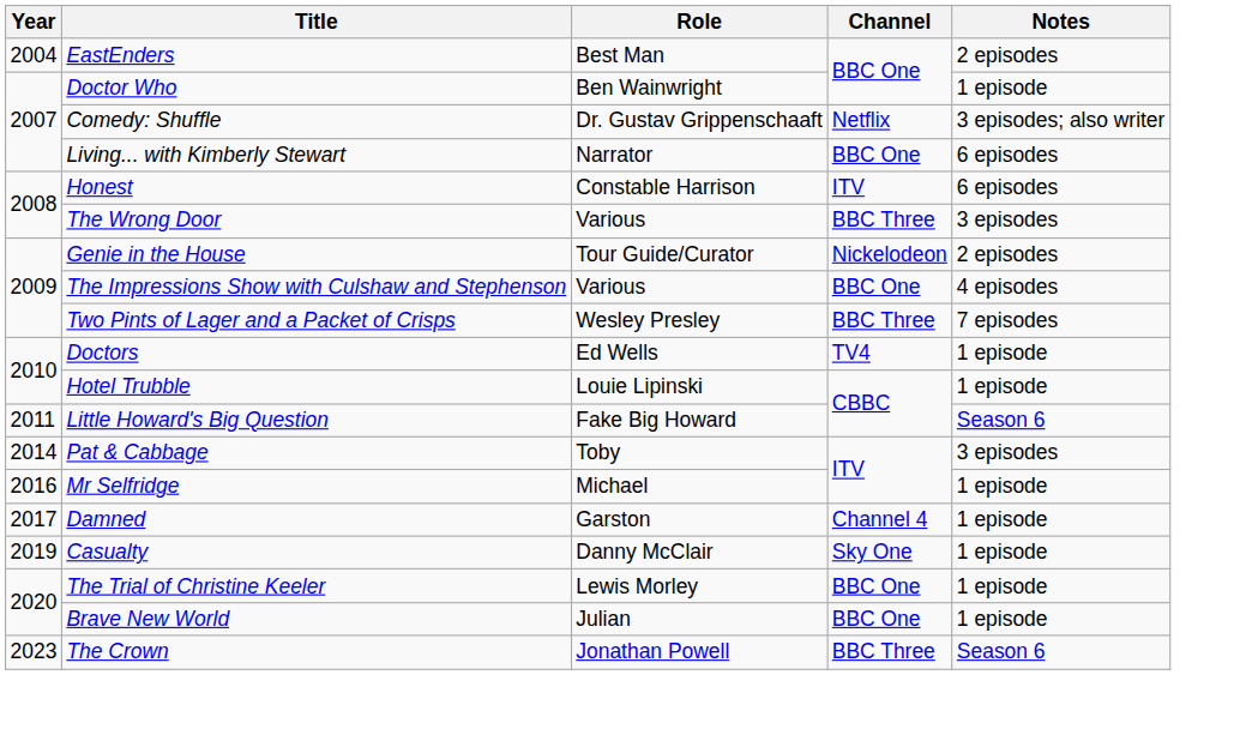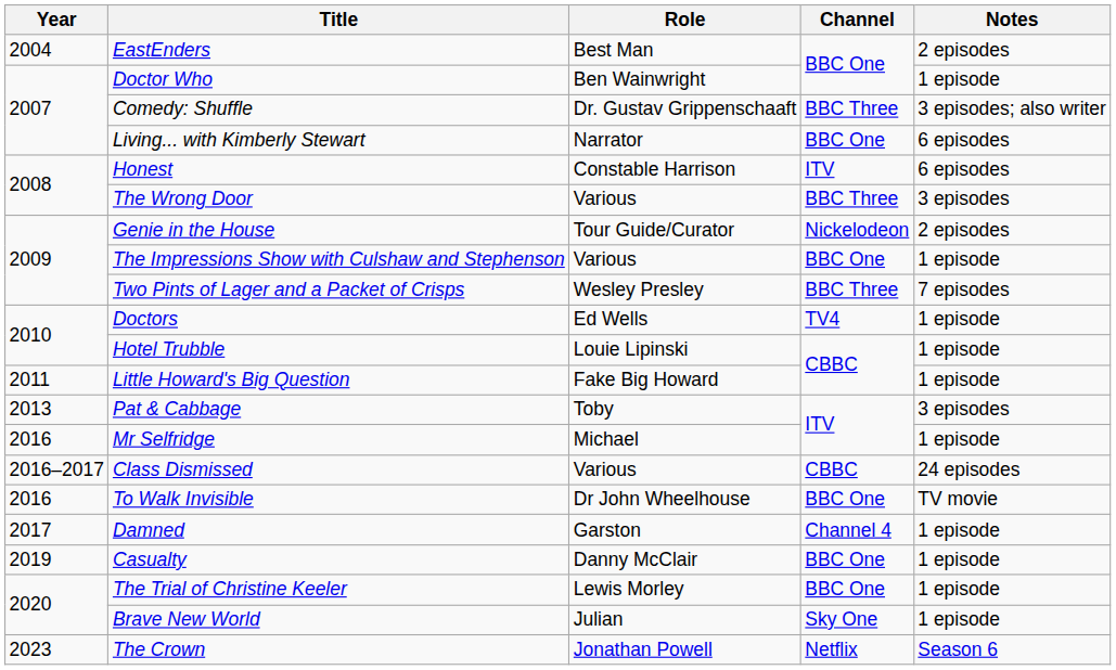 <table class="wikitable">
 <tr>
 <th>Year</th>
 <th>Title</th>
 <th>Role</th>
 <th>Channel</th>
 <th>Notes</th>
 </tr>
 <tr>
 <td>2004</td>
 <td><em><a href='#'>EastEnders</a></em></td>
 <td>Best Man</td>
 <td rowspan="2"><a href='#'>BBC One</a></td>
 <td>2 episodes</td>
 </tr>
 <tr>
 <td rowspan="3">2007</td>
 <td><em><a href='#'>Doctor Who</a></em></td>
 <td>Ben Wainwright</td>
 <td>1 episode</td>
 </tr>
 <tr>
 <td><em>Comedy: Shuffle</em></td>
 <td>Dr. Gustav Grippenschaaft</td>
-<td><a href='#'>Netflix</a></td>
+<td><a href='#'>BBC Three</a></td>
 <td>3 episodes; also writer</td>
 </tr>
 <tr>
 <td><em>Living... with Kimberly Stewart</em></td>
 <td>Narrator</td>
 <td><a href='#'>BBC One</a></td>
 <td>6 episodes</td>
 </tr>
 <tr>
 <td rowspan="2">2008</td>
 <td><em><a href='#'>Honest</a></em></td>
 <td>Constable Harrison</td>
 <td><a href='#'>ITV</a></td>
 <td>6 episodes</td>
 </tr>
 <tr>
 <td><em><a href='#'>The Wrong Door</a></em></td>
 <td>Various</td>
 <td><a href='#'>BBC Three</a></td>
 <td>3 episodes</td>
 </tr>
 <tr>
 <td rowspan="3">2009</td>
 <td><em><a href='#'>Genie in the House</a></em></td>
 <td>Tour Guide/Curator</td>
 <td><a href='#'>Nickelodeon</a></td>
 <td>2 episodes</td>
 </tr>
 <tr>
 <td><em><a href='#'>The Impressions Show with Culshaw and Stephenson</a></em></td>
 <td>Various</td>
 <td><a href='#'>BBC One</a></td>
-<td>4 episodes</td>
+<td>1 episode</td>
 </tr>
 <tr>
 <td><em><a href='#'>Two Pints of Lager and a Packet of Crisps</a></em></td>
 <td>Wesley Presley</td>
 <td><a href='#'>BBC Three</a></td>
 <td>7 episodes</td>
 </tr>
 <tr>
 <td rowspan="2">2010</td>
 <td><em><a href='#'>Doctors</a></em></td>
 <td>Ed Wells</td>
 <td><a href='#'>TV4</a></td>
 <td>1 episode</td>
 </tr>
 <tr>
 <td><em><a href='#'>Hotel Trubble</a></em></td>
 <td>Louie Lipinski</td>
 <td rowspan="2"><a href='#'>CBBC</a></td>
 <td>1 episode</td>
 </tr>
 <tr>
 <td>2011</td>
 <td><em><a href='#'>Little Howard's Big Question</a></em></td>
 <td>Fake Big Howard</td>
-<td><a href='#'>Season 6</a></td>
+<td>1 episode</td>
 </tr>
 <tr>
-<td>2014</td>
+<td>2013</td>
 <td><em><a href='#'>Pat & Cabbage</a></em></td>
 <td>Toby</td>
 <td rowspan="2"><a href='#'>ITV</a></td>
 <td>3 episodes</td>
 </tr>
 <tr>
 <td>2016</td>
 <td><em><a href='#'>Mr Selfridge</a></em></td>
 <td>Michael</td>
 <td>1 episode</td>
 </tr>
 <tr>
+<td>2016–2017</td>
+<td><em><a href='#'>Class Dismissed</a></em></td>
+<td>Various</td>
+<td><a href='#'>CBBC</a></td>
+<td>24 episodes</td>
+</tr>
+<tr>
+<td>2016</td>
+<td><em><a href='#'>To Walk Invisible</a></em></td>
+<td>Dr John Wheelhouse</td>
+<td><a href='#'>BBC One</a></td>
+<td>TV movie</td>
+</tr>
+<tr>
 <td>2017</td>
 <td><em><a href='#'>Damned</a></em></td>
 <td>Garston</td>
 <td><a href='#'>Channel 4</a></td>
 <td>1 episode</td>
 </tr>
 <tr>
 <td>2019</td>
 <td><em><a href='#'>Casualty</a></em></td>
 <td>Danny McClair</td>
-<td><a href='#'>Sky One</a></td>
+<td><a href='#'>BBC One</a></td>
 <td>1 episode</td>
 </tr>
 <tr>
 <td rowspan="2">2020</td>
 <td><em><a href='#'>The Trial of Christine Keeler</a></em></td>
 <td>Lewis Morley</td>
 <td><a href='#'>BBC One</a></td>
 <td>1 episode</td>
 </tr>
 <tr>
 <td><em><a href='#'>Brave New World</a></em></td>
 <td>Julian</td>
-<td><a href='#'>BBC One</a></td>
+<td><a href='#'>Sky One</a></td>
 <td>1 episode</td>
 </tr>
 <tr>
 <td>2023</td>
 <td><em><a href='#'>The Crown</a></em></td>
 <td><a href='#'>Jonathan Powell</a></td>
-<td><a href='#'>BBC Three</a></td>
+<td><a href='#'>Netflix</a></td>
 <td><a href='#'>Season 6</a></td>
 </tr>
 </table>
